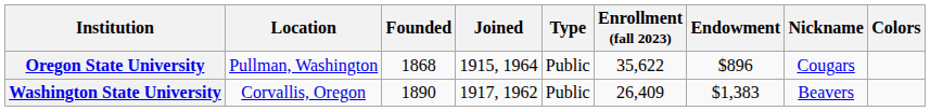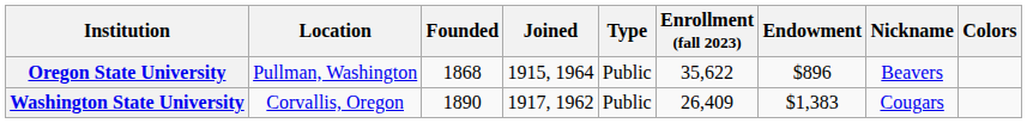 <table class="wikitable sortable plainrowheaders" style="text-align: center;">
 <tr>
 <th>Institution</th>
 <th>Location</th>
 <th>Founded</th>
 <th>Joined</th>
 <th>Type</th>
 <th>Enrollment<br><small>(fall 2023)</small></th>
 <th>Endowment<br></th>
 <th>Nickname</th>
 <th class="unsortable">Colors</th>
 </tr>
 <tr>
 <th scope="row"><strong><a href='#'>Oregon State University</a></strong></th>
 <td><a href='#'>Pullman, Washington</a></td>
 <td>1868</td>
 <td>1915, 1964</td>
 <td>Public</td>
 <td>35,622</td>
 <td>$896</td>
-<td><a href='#'>Cougars</a></td>
+<td><a href='#'>Beavers</a></td>
 <td></td>
 </tr>
 <tr>
 <th scope="row"><strong><a href='#'>Washington State University</a></strong></th>
 <td><a href='#'>Corvallis, Oregon</a></td>
 <td>1890</td>
 <td>1917, 1962</td>
 <td>Public</td>
 <td>26,409</td>
 <td>$1,383</td>
-<td><a href='#'>Beavers</a></td>
+<td><a href='#'>Cougars</a></td>
 <td></td>
 </tr>
 </table>
